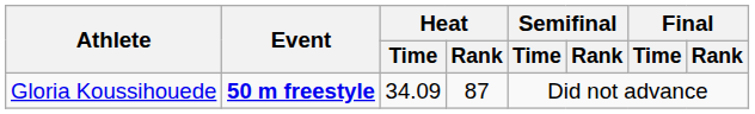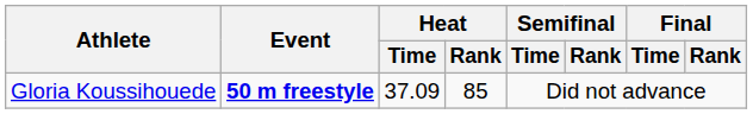 <table class=wikitable style="font-size:90%">
 <tr>
 <th rowspan="2">Athlete</th>
 <th rowspan="2">Event</th>
 <th colspan="2">Heat</th>
 <th colspan="2">Semifinal</th>
 <th colspan="2">Final</th>
 </tr>
 <tr style="font-size:95%">
 <th>Time</th>
 <th>Rank</th>
 <th>Time</th>
 <th>Rank</th>
 <th>Time</th>
 <th>Rank</th>
 </tr>
 <tr align=center>
 <td align=left><a href='#'>Gloria Koussihouede</a></td>
 <td align=left><strong><a href='#'>50 m freestyle</a></strong></td>
-<td>34.09</td>
-<td>87</td>
+<td>37.09</td>
+<td>85</td>
 <td colspan=4>Did not advance</td>
 </tr>
 </table>
